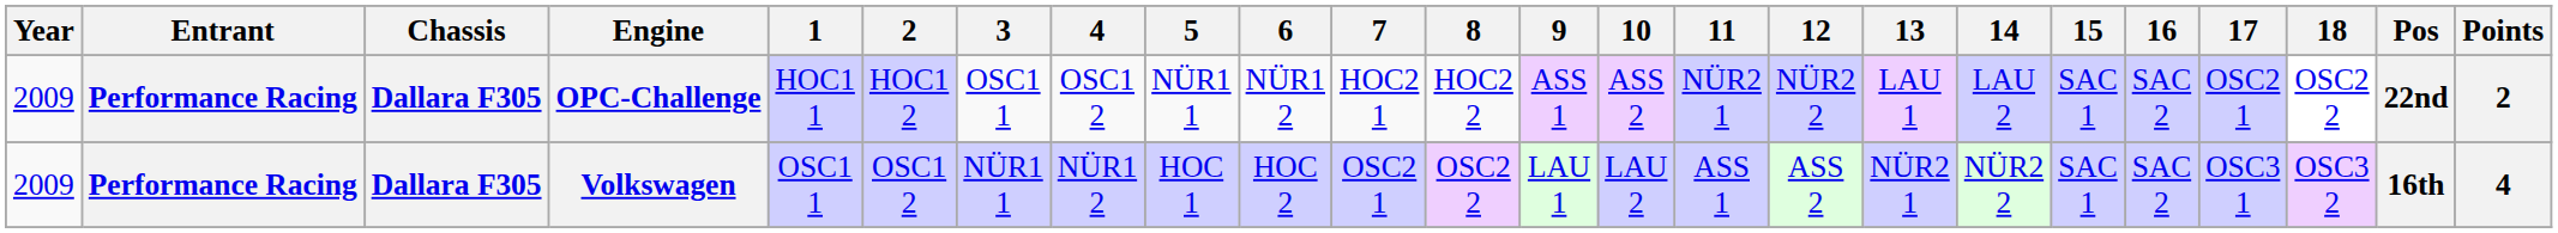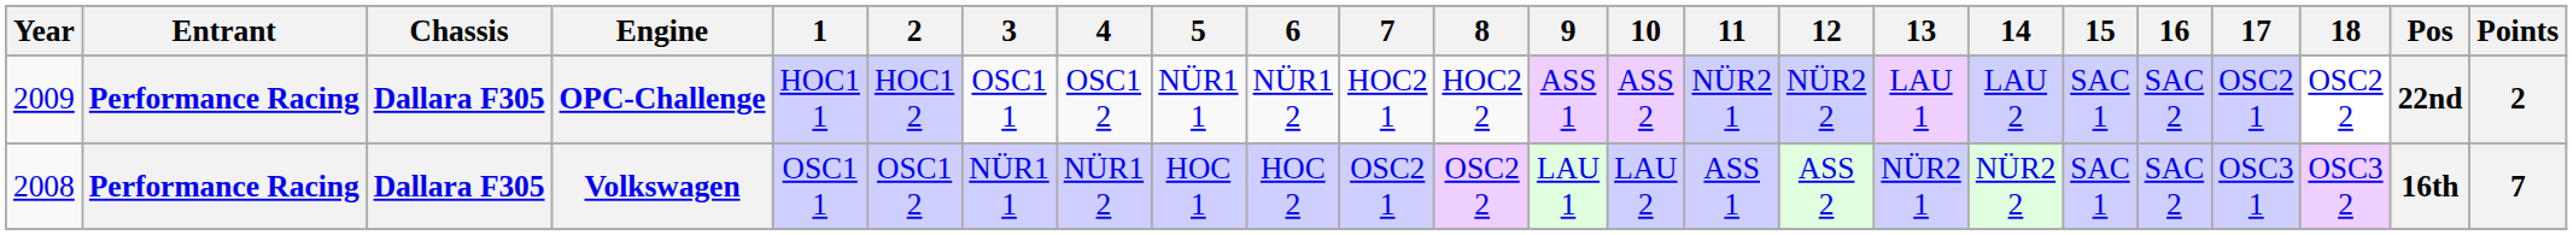 <table class="wikitable" style="text-align:center; font-size:85%">
 <tr>
 <th>Year</th>
 <th>Entrant</th>
 <th>Chassis</th>
 <th>Engine</th>
 <th>1</th>
 <th>2</th>
 <th>3</th>
 <th>4</th>
 <th>5</th>
 <th>6</th>
 <th>7</th>
 <th>8</th>
 <th>9</th>
 <th>10</th>
 <th>11</th>
 <th>12</th>
 <th>13</th>
 <th>14</th>
 <th>15</th>
 <th>16</th>
 <th>17</th>
 <th>18</th>
 <th>Pos</th>
 <th>Points</th>
 </tr>
 <tr>
 <td><a href='#'>2009</a></td>
 <th nowrap><a href='#'>Performance Racing</a></th>
 <th nowrap><a href='#'>Dallara F305</a></th>
 <th nowrap><a href='#'>OPC-Challenge</a></th>
 <td style="background:#CFCFFF;"><a href='#'>HOC1<br>1</a><br></td>
 <td style="background:#CFCFFF;"><a href='#'>HOC1<br>2</a><br></td>
 <td><a href='#'>OSC1<br>1</a></td>
 <td><a href='#'>OSC1<br>2</a></td>
 <td><a href='#'>NÜR1<br>1</a></td>
 <td><a href='#'>NÜR1<br>2</a></td>
 <td><a href='#'>HOC2<br>1</a></td>
 <td><a href='#'>HOC2<br>2</a></td>
 <td style="background:#EFCFFF;"><a href='#'>ASS<br>1</a><br></td>
 <td style="background:#EFCFFF;"><a href='#'>ASS<br>2</a><br></td>
 <td style="background:#CFCFFF;"><a href='#'>NÜR2<br>1</a><br></td>
 <td style="background:#CFCFFF;"><a href='#'>NÜR2<br>2</a><br></td>
 <td style="background:#EFCFFF;"><a href='#'>LAU<br>1</a><br></td>
 <td style="background:#CFCFFF;"><a href='#'>LAU<br>2</a><br></td>
 <td style="background:#CFCFFF;"><a href='#'>SAC<br>1</a><br></td>
 <td style="background:#CFCFFF;"><a href='#'>SAC<br>2</a><br></td>
 <td style="background:#CFCFFF;"><a href='#'>OSC2<br>1</a><br></td>
 <td style="background:#FFFFFF;"><a href='#'>OSC2<br>2</a><br></td>
 <th>22nd</th>
 <th>2</th>
 </tr>
 <tr>
-<td><a href='#'>2009</a></td>
+<td><a href='#'>2008</a></td>
 <th nowrap><a href='#'>Performance Racing</a></th>
 <th nowrap><a href='#'>Dallara F305</a></th>
 <th nowrap><a href='#'>Volkswagen</a></th>
 <td style="background:#CFCFFF;"><a href='#'>OSC1<br>1</a><br></td>
 <td style="background:#CFCFFF;"><a href='#'>OSC1<br>2</a><br></td>
 <td style="background:#CFCFFF;"><a href='#'>NÜR1<br>1</a><br></td>
 <td style="background:#CFCFFF;"><a href='#'>NÜR1<br>2</a><br></td>
 <td style="background:#CFCFFF;"><a href='#'>HOC<br>1</a><br></td>
 <td style="background:#CFCFFF;"><a href='#'>HOC<br>2</a><br></td>
 <td style="background:#CFCFFF;"><a href='#'>OSC2<br>1</a><br></td>
 <td style="background:#EFCFFF;"><a href='#'>OSC2<br>2</a><br></td>
 <td style="background:#DFFFDF;"><a href='#'>LAU<br>1</a><br></td>
 <td style="background:#CFCFFF;"><a href='#'>LAU<br>2</a><br></td>
 <td style="background:#CFCFFF;"><a href='#'>ASS<br>1</a><br></td>
 <td style="background:#DFFFDF;"><a href='#'>ASS<br>2</a><br></td>
 <td style="background:#CFCFFF;"><a href='#'>NÜR2<br>1</a><br></td>
 <td style="background:#DFFFDF;"><a href='#'>NÜR2<br>2</a><br></td>
 <td style="background:#CFCFFF;"><a href='#'>SAC<br>1</a><br></td>
 <td style="background:#CFCFFF;"><a href='#'>SAC<br>2</a><br></td>
 <td style="background:#CFCFFF;"><a href='#'>OSC3<br>1</a><br></td>
 <td style="background:#EFCFFF;"><a href='#'>OSC3<br>2</a><br></td>
 <th>16th</th>
-<th>4</th>
+<th>7</th>
 </tr>
 </table>
